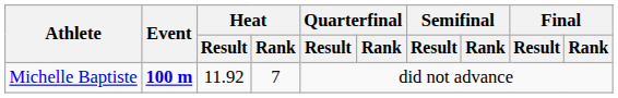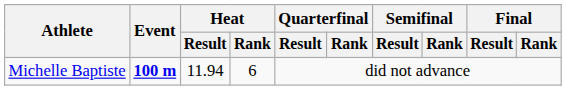 <table class="wikitable" style="font-size:90%">
 <tr>
 <th rowspan="2">Athlete</th>
 <th rowspan="2">Event</th>
 <th colspan="2">Heat</th>
 <th colspan="2">Quarterfinal</th>
 <th colspan="2">Semifinal</th>
 <th colspan="2">Final</th>
 </tr>
 <tr style="font-size:95%">
 <th>Result</th>
 <th>Rank</th>
 <th>Result</th>
 <th>Rank</th>
 <th>Result</th>
 <th>Rank</th>
 <th>Result</th>
 <th>Rank</th>
 </tr>
 <tr align=center>
 <td align=left><a href='#'>Michelle Baptiste</a></td>
 <td align=left><strong><a href='#'>100 m</a></strong></td>
-<td>11.92</td>
-<td>7</td>
+<td>11.94</td>
+<td>6</td>
 <td colspan=6>did not advance</td>
 </tr>
 </table>
